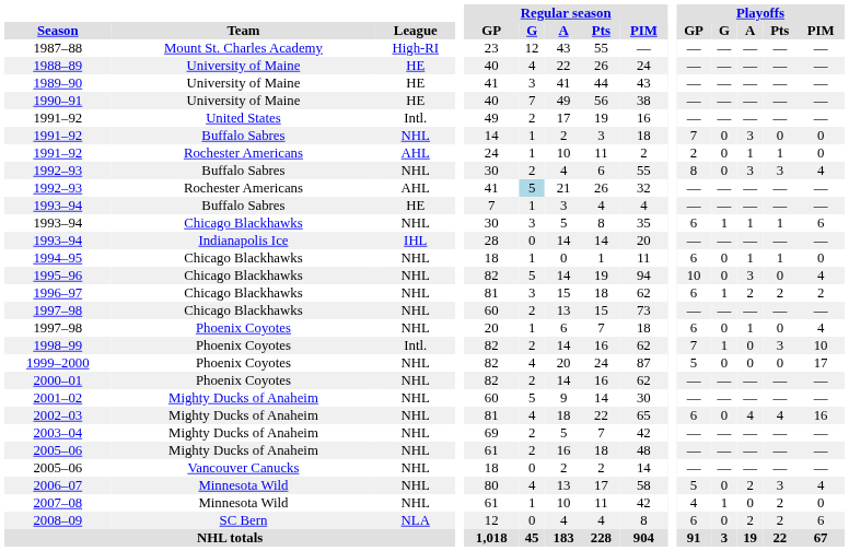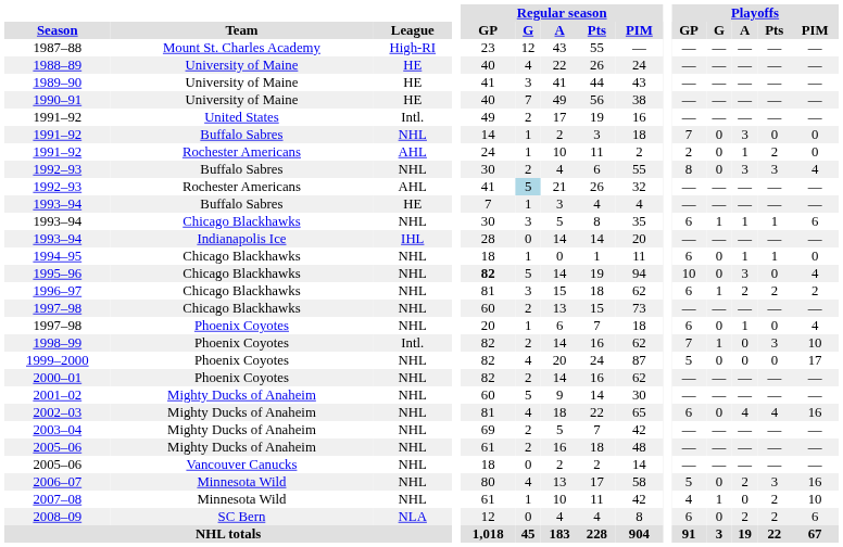 <table border="0" cellpadding="1" cellspacing="0" style="text-align:center; width:60em">
 <tr bgcolor="#e0e0e0">
 <th colspan="3" bgcolor="#ffffff"> </th>
 <th rowspan="99" bgcolor="#ffffff"> </th>
 <th colspan="5"><a href='#'>Regular season</a></th>
 <th rowspan="99" bgcolor="#ffffff"> </th>
 <th colspan="5"><a href='#'>Playoffs</a></th>
 </tr>
 <tr bgcolor="#e0e0e0">
 <th><a href='#'>Season</a></th>
 <th>Team</th>
 <th>League</th>
 <th>GP</th>
 <th><a href='#'>G</a></th>
 <th><a href='#'>A</a></th>
 <th><a href='#'>Pts</a></th>
 <th><a href='#'>PIM</a></th>
 <th>GP</th>
 <th>G</th>
 <th>A</th>
 <th>Pts</th>
 <th>PIM</th>
 </tr>
 <tr>
 <td>1987–88</td>
 <td><a href='#'>Mount St. Charles Academy</a></td>
 <td><a href='#'>High-RI</a></td>
 <td>23</td>
 <td>12</td>
 <td>43</td>
 <td>55</td>
 <td>—</td>
 <td>—</td>
 <td>—</td>
 <td>—</td>
 <td>—</td>
 <td>—</td>
 </tr>
 <tr bgcolor="#f0f0f0">
 <td><a href='#'>1988–89</a></td>
 <td><a href='#'>University of Maine</a></td>
 <td><a href='#'>HE</a></td>
 <td>40</td>
 <td>4</td>
 <td>22</td>
 <td>26</td>
 <td>24</td>
 <td>—</td>
 <td>—</td>
 <td>—</td>
 <td>—</td>
 <td>—</td>
 </tr>
 <tr>
 <td><a href='#'>1989–90</a></td>
 <td>University of Maine</td>
 <td>HE</td>
 <td>41</td>
 <td>3</td>
 <td>41</td>
 <td>44</td>
 <td>43</td>
 <td>—</td>
 <td>—</td>
 <td>—</td>
 <td>—</td>
 <td>—</td>
 </tr>
 <tr bgcolor="#f0f0f0">
 <td><a href='#'>1990–91</a></td>
 <td>University of Maine</td>
 <td>HE</td>
 <td>40</td>
 <td>7</td>
 <td>49</td>
 <td>56</td>
 <td>38</td>
 <td>—</td>
 <td>—</td>
 <td>—</td>
 <td>—</td>
 <td>—</td>
 </tr>
 <tr>
 <td>1991–92</td>
 <td><a href='#'>United States</a></td>
 <td>Intl.</td>
 <td>49</td>
 <td>2</td>
 <td>17</td>
 <td>19</td>
 <td>16</td>
 <td>—</td>
 <td>—</td>
 <td>—</td>
 <td>—</td>
 <td>—</td>
 </tr>
 <tr bgcolor="#f0f0f0">
 <td><a href='#'>1991–92</a></td>
 <td><a href='#'>Buffalo Sabres</a></td>
 <td><a href='#'>NHL</a></td>
 <td>14</td>
 <td>1</td>
 <td>2</td>
 <td>3</td>
 <td>18</td>
 <td>7</td>
 <td>0</td>
 <td>3</td>
 <td>0</td>
 <td>0</td>
 </tr>
 <tr>
 <td><a href='#'>1991–92</a></td>
 <td><a href='#'>Rochester Americans</a></td>
 <td><a href='#'>AHL</a></td>
 <td>24</td>
 <td>1</td>
 <td>10</td>
 <td>11</td>
 <td>2</td>
 <td>2</td>
 <td>0</td>
 <td>1</td>
-<td>1</td>
+<td>2</td>
 <td>0</td>
 </tr>
 <tr bgcolor="#f0f0f0">
 <td><a href='#'>1992–93</a></td>
 <td>Buffalo Sabres</td>
 <td>NHL</td>
 <td>30</td>
 <td>2</td>
 <td>4</td>
 <td>6</td>
 <td>55</td>
 <td>8</td>
 <td>0</td>
 <td>3</td>
 <td>3</td>
 <td>4</td>
 </tr>
 <tr>
 <td><a href='#'>1992–93</a></td>
 <td>Rochester Americans</td>
 <td>AHL</td>
 <td>41</td>
 <td style="background: lightblue;">5</td>
 <td>21</td>
 <td>26</td>
 <td>32</td>
 <td>—</td>
 <td>—</td>
 <td>—</td>
 <td>—</td>
 <td>—</td>
 </tr>
 <tr bgcolor="#f0f0f0">
 <td><a href='#'>1993–94</a></td>
 <td>Buffalo Sabres</td>
 <td>HE</td>
 <td>7</td>
 <td>1</td>
 <td>3</td>
 <td>4</td>
 <td>4</td>
 <td>—</td>
 <td>—</td>
 <td>—</td>
 <td>—</td>
 <td>—</td>
 </tr>
 <tr>
 <td>1993–94</td>
 <td><a href='#'>Chicago Blackhawks</a></td>
 <td>NHL</td>
 <td>30</td>
 <td>3</td>
 <td>5</td>
 <td>8</td>
 <td>35</td>
 <td>6</td>
 <td>1</td>
 <td>1</td>
 <td>1</td>
 <td>6</td>
 </tr>
 <tr bgcolor="#f0f0f0">
 <td><a href='#'>1993–94</a></td>
 <td><a href='#'>Indianapolis Ice</a></td>
 <td><a href='#'>IHL</a></td>
 <td>28</td>
 <td>0</td>
 <td>14</td>
 <td>14</td>
 <td>20</td>
 <td>—</td>
 <td>—</td>
 <td>—</td>
 <td>—</td>
 <td>—</td>
 </tr>
 <tr>
 <td><a href='#'>1994–95</a></td>
 <td>Chicago Blackhawks</td>
 <td>NHL</td>
 <td>18</td>
 <td>1</td>
 <td>0</td>
 <td>1</td>
 <td>11</td>
 <td>6</td>
 <td>0</td>
 <td>1</td>
 <td>1</td>
 <td>0</td>
 </tr>
 <tr bgcolor="#f0f0f0">
 <td><a href='#'>1995–96</a></td>
 <td>Chicago Blackhawks</td>
 <td>NHL</td>
-<td>82</td>
+<td><strong>82</strong></td>
 <td>5</td>
 <td>14</td>
 <td>19</td>
 <td>94</td>
 <td>10</td>
 <td>0</td>
 <td>3</td>
 <td>0</td>
 <td>4</td>
 </tr>
 <tr>
 <td><a href='#'>1996–97</a></td>
 <td>Chicago Blackhawks</td>
 <td>NHL</td>
 <td>81</td>
 <td>3</td>
 <td>15</td>
 <td>18</td>
 <td>62</td>
 <td>6</td>
 <td>1</td>
 <td>2</td>
 <td>2</td>
 <td>2</td>
 </tr>
 <tr bgcolor="#f0f0f0">
 <td><a href='#'>1997–98</a></td>
 <td>Chicago Blackhawks</td>
 <td>NHL</td>
 <td>60</td>
 <td>2</td>
 <td>13</td>
 <td>15</td>
 <td>73</td>
 <td>—</td>
 <td>—</td>
 <td>—</td>
 <td>—</td>
 <td>—</td>
 </tr>
 <tr>
 <td>1997–98</td>
 <td><a href='#'>Phoenix Coyotes</a></td>
 <td>NHL</td>
 <td>20</td>
 <td>1</td>
 <td>6</td>
 <td>7</td>
 <td>18</td>
 <td>6</td>
 <td>0</td>
 <td>1</td>
 <td>0</td>
 <td>4</td>
 </tr>
 <tr bgcolor="#f0f0f0">
 <td><a href='#'>1998–99</a></td>
 <td>Phoenix Coyotes</td>
 <td>Intl.</td>
 <td>82</td>
 <td>2</td>
 <td>14</td>
 <td>16</td>
 <td>62</td>
 <td>7</td>
 <td>1</td>
 <td>0</td>
 <td>3</td>
 <td>10</td>
 </tr>
 <tr>
 <td><a href='#'>1999–2000</a></td>
 <td>Phoenix Coyotes</td>
 <td>NHL</td>
 <td>82</td>
 <td>4</td>
 <td>20</td>
 <td>24</td>
 <td>87</td>
 <td>5</td>
 <td>0</td>
 <td>0</td>
 <td>0</td>
 <td>17</td>
 </tr>
 <tr bgcolor="#f0f0f0">
 <td><a href='#'>2000–01</a></td>
 <td>Phoenix Coyotes</td>
 <td>NHL</td>
 <td>82</td>
 <td>2</td>
 <td>14</td>
 <td>16</td>
 <td>62</td>
 <td>—</td>
 <td>—</td>
 <td>—</td>
 <td>—</td>
 <td>—</td>
 </tr>
 <tr>
 <td><a href='#'>2001–02</a></td>
 <td><a href='#'>Mighty Ducks of Anaheim</a></td>
 <td>NHL</td>
 <td>60</td>
 <td>5</td>
 <td>9</td>
 <td>14</td>
 <td>30</td>
 <td>—</td>
 <td>—</td>
 <td>—</td>
 <td>—</td>
 <td>—</td>
 </tr>
 <tr bgcolor="#f0f0f0">
 <td><a href='#'>2002–03</a></td>
 <td>Mighty Ducks of Anaheim</td>
 <td>NHL</td>
 <td>81</td>
 <td>4</td>
 <td>18</td>
 <td>22</td>
 <td>65</td>
 <td>6</td>
 <td>0</td>
 <td>4</td>
 <td>4</td>
 <td>16</td>
 </tr>
 <tr>
 <td><a href='#'>2003–04</a></td>
 <td>Mighty Ducks of Anaheim</td>
 <td>NHL</td>
 <td>69</td>
 <td>2</td>
 <td>5</td>
 <td>7</td>
 <td>42</td>
 <td>—</td>
 <td>—</td>
 <td>—</td>
 <td>—</td>
 <td>—</td>
 </tr>
 <tr bgcolor="#f0f0f0">
 <td><a href='#'>2005–06</a></td>
 <td>Mighty Ducks of Anaheim</td>
 <td>NHL</td>
 <td>61</td>
 <td>2</td>
 <td>16</td>
 <td>18</td>
 <td>48</td>
 <td>—</td>
 <td>—</td>
 <td>—</td>
 <td>—</td>
 <td>—</td>
 </tr>
 <tr>
 <td>2005–06</td>
 <td><a href='#'>Vancouver Canucks</a></td>
 <td>NHL</td>
 <td>18</td>
 <td>0</td>
 <td>2</td>
 <td>2</td>
 <td>14</td>
 <td>—</td>
 <td>—</td>
 <td>—</td>
 <td>—</td>
 <td>—</td>
 </tr>
 <tr bgcolor="#f0f0f0">
 <td><a href='#'>2006–07</a></td>
 <td><a href='#'>Minnesota Wild</a></td>
 <td>NHL</td>
 <td>80</td>
 <td>4</td>
 <td>13</td>
 <td>17</td>
 <td>58</td>
 <td>5</td>
 <td>0</td>
 <td>2</td>
 <td>3</td>
-<td>4</td>
+<td>16</td>
 </tr>
 <tr>
 <td><a href='#'>2007–08</a></td>
 <td>Minnesota Wild</td>
 <td>NHL</td>
 <td>61</td>
 <td>1</td>
 <td>10</td>
 <td>11</td>
 <td>42</td>
 <td>4</td>
 <td>1</td>
 <td>0</td>
 <td>2</td>
-<td>0</td>
+<td>10</td>
 </tr>
 <tr bgcolor="#f0f0f0">
 <td><a href='#'>2008–09</a></td>
 <td><a href='#'>SC Bern</a></td>
 <td><a href='#'>NLA</a></td>
 <td>12</td>
 <td>0</td>
 <td>4</td>
 <td>4</td>
 <td>8</td>
 <td>6</td>
 <td>0</td>
 <td>2</td>
 <td>2</td>
 <td>6</td>
 </tr>
 <tr bgcolor="#e0e0e0">
 <th colspan="3">NHL totals</th>
 <th>1,018</th>
 <th>45</th>
 <th>183</th>
 <th>228</th>
 <th>904</th>
 <th>91</th>
 <th>3</th>
 <th>19</th>
 <th>22</th>
 <th>67</th>
 </tr>
 </table>
